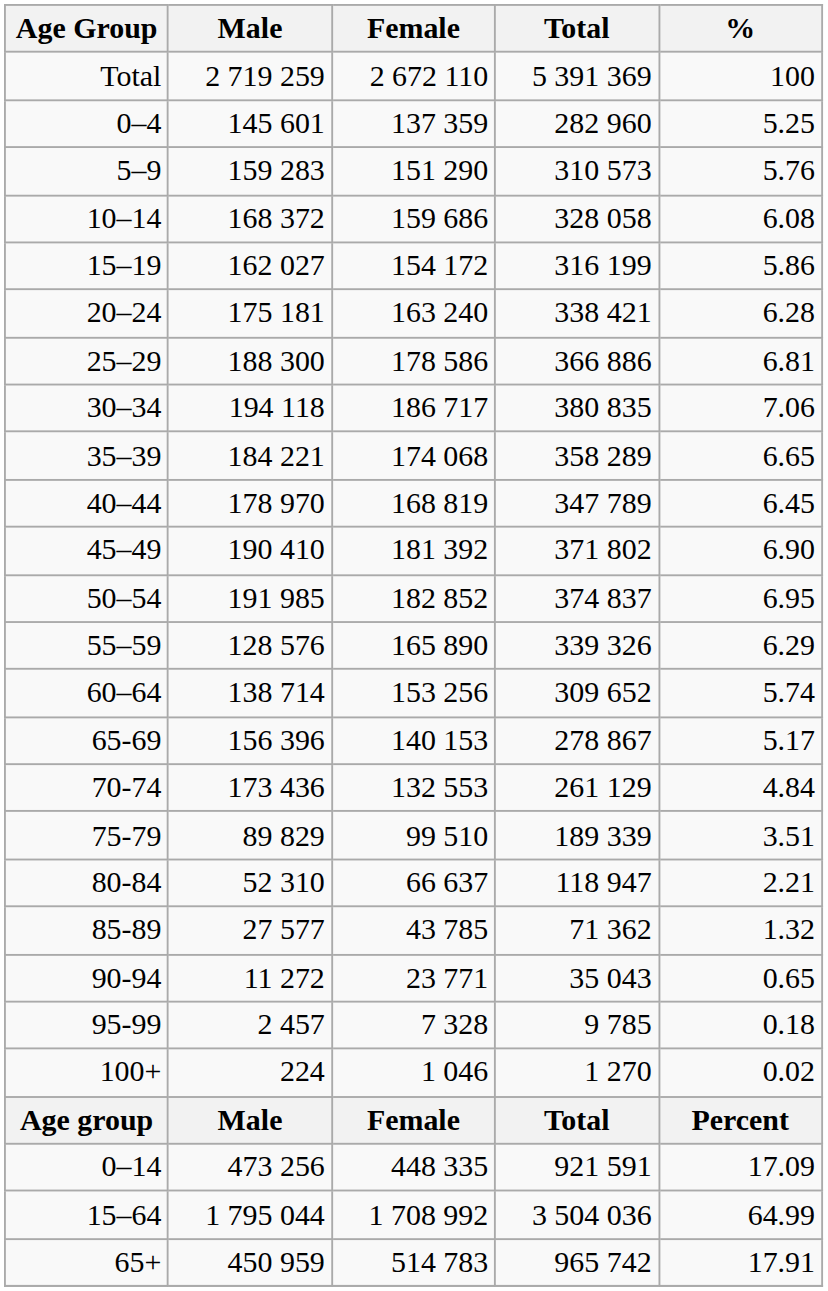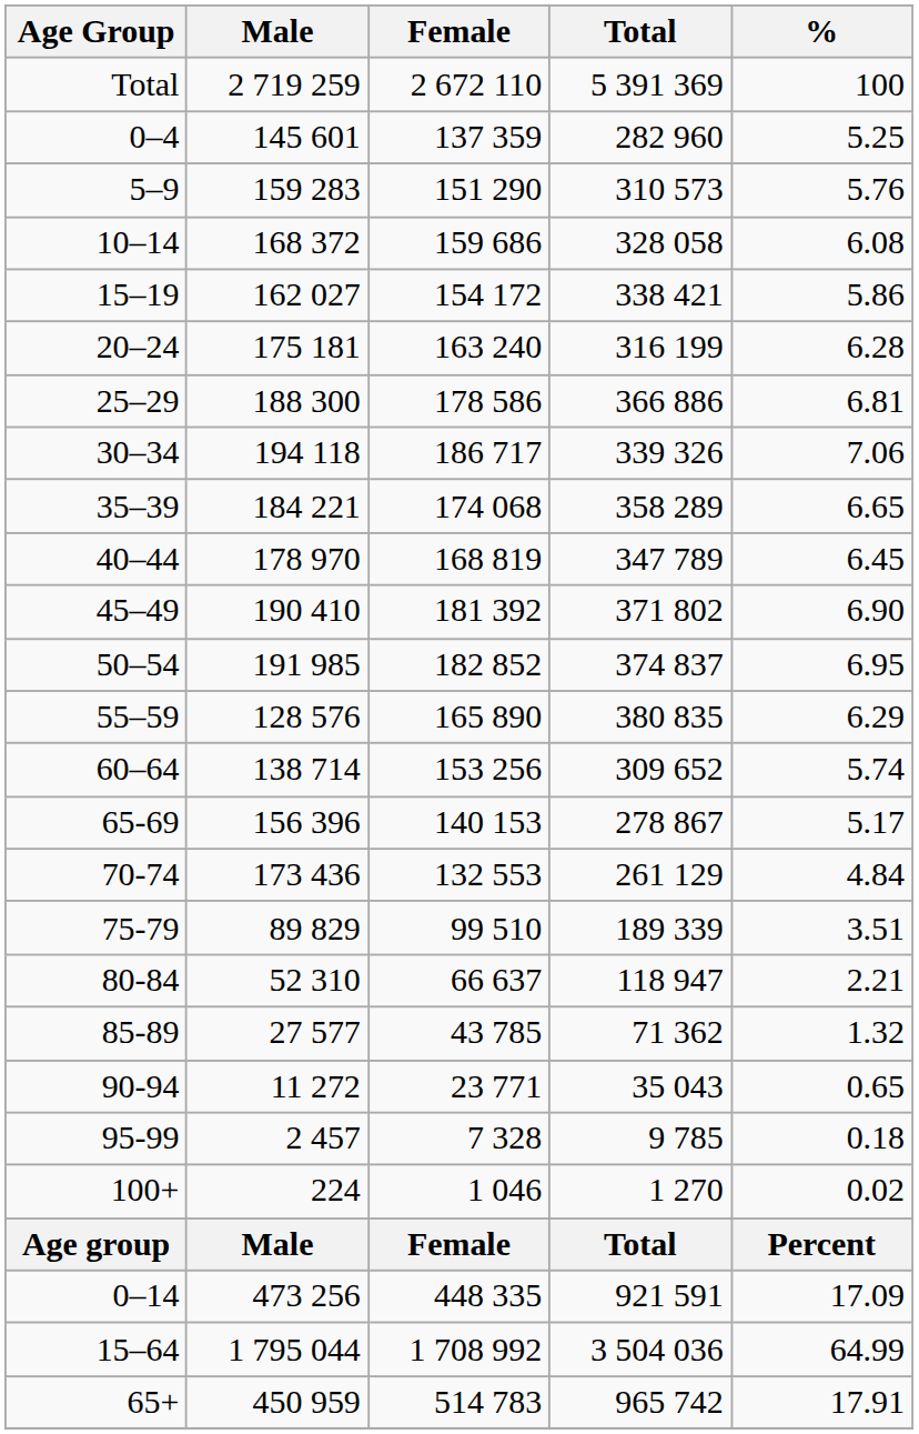 <table class="wikitable">
 <tr>
 <th width="80pt">Age Group</th>
 <th width="80pt">Male</th>
 <th width="80pt">Female</th>
 <th width="80pt">Total</th>
 <th width="80pt">%</th>
 </tr>
 <tr>
 <td align="right">Total</td>
 <td align="right">2 719 259</td>
 <td align="right">2 672 110</td>
 <td align="right">5 391 369</td>
 <td align="right">100</td>
 </tr>
 <tr>
 <td align="right">0–4</td>
 <td align="right">145 601</td>
 <td align="right">137 359</td>
 <td align="right">282 960</td>
 <td align="right">5.25</td>
 </tr>
 <tr>
 <td align="right">5–9</td>
 <td align="right">159 283</td>
 <td align="right">151 290</td>
 <td align="right">310 573</td>
 <td align="right">5.76</td>
 </tr>
 <tr>
 <td align="right">10–14</td>
 <td align="right">168 372</td>
 <td align="right">159 686</td>
 <td align="right">328 058</td>
 <td align="right">6.08</td>
 </tr>
 <tr>
 <td align="right">15–19</td>
 <td align="right">162 027</td>
 <td align="right">154 172</td>
-<td align="right">316 199</td>
+<td align="right">338 421</td>
 <td align="right">5.86</td>
 </tr>
 <tr>
 <td align="right">20–24</td>
 <td align="right">175 181</td>
 <td align="right">163 240</td>
-<td align="right">338 421</td>
+<td align="right">316 199</td>
 <td align="right">6.28</td>
 </tr>
 <tr>
 <td align="right">25–29</td>
 <td align="right">188 300</td>
 <td align="right">178 586</td>
 <td align="right">366 886</td>
 <td align="right">6.81</td>
 </tr>
 <tr>
 <td align="right">30–34</td>
 <td align="right">194 118</td>
 <td align="right">186 717</td>
-<td align="right">380 835</td>
+<td align="right">339 326</td>
 <td align="right">7.06</td>
 </tr>
 <tr>
 <td align="right">35–39</td>
 <td align="right">184 221</td>
 <td align="right">174 068</td>
 <td align="right">358 289</td>
 <td align="right">6.65</td>
 </tr>
 <tr>
 <td align="right">40–44</td>
 <td align="right">178 970</td>
 <td align="right">168 819</td>
 <td align="right">347 789</td>
 <td align="right">6.45</td>
 </tr>
 <tr>
 <td align="right">45–49</td>
 <td align="right">190 410</td>
 <td align="right">181 392</td>
 <td align="right">371 802</td>
 <td align="right">6.90</td>
 </tr>
 <tr>
 <td align="right">50–54</td>
 <td align="right">191 985</td>
 <td align="right">182 852</td>
 <td align="right">374 837</td>
 <td align="right">6.95</td>
 </tr>
 <tr>
 <td align="right">55–59</td>
 <td align="right">128 576</td>
 <td align="right">165 890</td>
-<td align="right">339 326</td>
+<td align="right">380 835</td>
 <td align="right">6.29</td>
 </tr>
 <tr>
 <td align="right">60–64</td>
 <td align="right">138 714</td>
 <td align="right">153 256</td>
 <td align="right">309 652</td>
 <td align="right">5.74</td>
 </tr>
 <tr>
 <td align="right">65-69</td>
 <td align="right">156 396</td>
 <td align="right">140 153</td>
 <td align="right">278 867</td>
 <td align="right">5.17</td>
 </tr>
 <tr>
 <td align="right">70-74</td>
 <td align="right">173 436</td>
 <td align="right">132 553</td>
 <td align="right">261 129</td>
 <td align="right">4.84</td>
 </tr>
 <tr>
 <td align="right">75-79</td>
 <td align="right">89 829</td>
 <td align="right">99 510</td>
 <td align="right">189 339</td>
 <td align="right">3.51</td>
 </tr>
 <tr>
 <td align="right">80-84</td>
 <td align="right">52 310</td>
 <td align="right">66 637</td>
 <td align="right">118 947</td>
 <td align="right">2.21</td>
 </tr>
 <tr>
 <td align="right">85-89</td>
 <td align="right">27 577</td>
 <td align="right">43 785</td>
 <td align="right">71 362</td>
 <td align="right">1.32</td>
 </tr>
 <tr>
 <td align="right">90-94</td>
 <td align="right">11 272</td>
 <td align="right">23 771</td>
 <td align="right">35 043</td>
 <td align="right">0.65</td>
 </tr>
 <tr>
 <td align="right">95-99</td>
 <td align="right">2 457</td>
 <td align="right">7 328</td>
 <td align="right">9 785</td>
 <td align="right">0.18</td>
 </tr>
 <tr>
 <td align="right">100+</td>
 <td align="right">224</td>
 <td align="right">1 046</td>
 <td align="right">1 270</td>
 <td align="right">0.02</td>
 </tr>
 <tr>
 <th width="50">Age group</th>
 <th width="80pt">Male</th>
 <th width="80">Female</th>
 <th width="80">Total</th>
 <th width="50">Percent</th>
 </tr>
 <tr>
 <td align="right">0–14</td>
 <td align="right">473 256</td>
 <td align="right">448 335</td>
 <td align="right">921 591</td>
 <td align="right">17.09</td>
 </tr>
 <tr>
 <td align="right">15–64</td>
 <td align="right">1 795 044</td>
 <td align="right">1 708 992</td>
 <td align="right">3 504 036</td>
 <td align="right">64.99</td>
 </tr>
 <tr>
 <td align="right">65+</td>
 <td align="right">450 959</td>
 <td align="right">514 783</td>
 <td align="right">965 742</td>
 <td align="right">17.91</td>
 </tr>
 <tr>
 </tr>
 </table>
